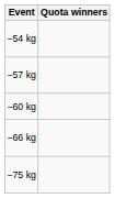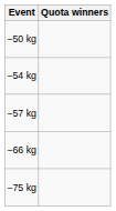 <table class="wikitable" style="text-align:center; font-size:90%">
 <tr>
 <th width=30>Event</th>
 <th>Quota winners</th>
+</tr>
+<tr>
+<td>−50 kg</td>
+<td align=left><br><br><br></td>
 </tr>
 <tr>
 <td>−54 kg</td>
 <td align=left><br><br><br></td>
 </tr>
 <tr>
 <td>−57 kg</td>
 <td align=left><br><br><br></td>
 </tr>
 <tr>
-<td>−60 kg</td>
-<td align=left><br><br></td>
-</tr>
-<tr>
 <td>−66 kg</td>
 <td align=left><br><br><br></td>
 </tr>
 <tr>
 <td>−75 kg</td>
 <td align=left><br><br><br></td>
 </tr>
 </table>
